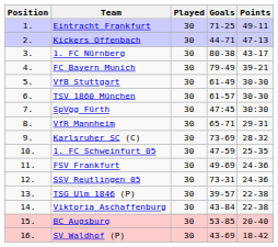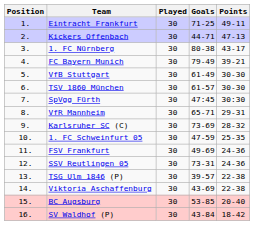 <table class="wikitable" style="width:410px; text-align: center;">
 <tr>
 <th>Position</th>
 <th>Team</th>
 <th>Played</th>
 <th>Goals</th>
 <th>Points</th>
 </tr>
 <tr bgcolor="#ccccff">
 <td>1.</td>
 <td align=left><a href='#'>Eintracht Frankfurt</a></td>
 <td>30</td>
 <td>71-25</td>
 <td>49-11</td>
 </tr>
 <tr bgcolor="#ccccff">
 <td>2.</td>
 <td align=left><a href='#'>Kickers Offenbach</a></td>
 <td>30</td>
 <td>44-71</td>
 <td>47-13</td>
 </tr>
 <tr>
 <td>3.</td>
 <td align=left><a href='#'>1. FC Nürnberg</a></td>
 <td>30</td>
 <td>80-38</td>
 <td>43-17</td>
 </tr>
 <tr>
 <td>4.</td>
 <td align=left><a href='#'>FC Bayern Munich</a></td>
 <td>30</td>
 <td>79-49</td>
 <td>39-21</td>
 </tr>
 <tr>
 <td>5.</td>
 <td align=left><a href='#'>VfB Stuttgart</a></td>
 <td>30</td>
 <td>61-49</td>
 <td>30-30</td>
 </tr>
 <tr>
 <td>6.</td>
 <td align=left><a href='#'>TSV 1860 München</a></td>
 <td>30</td>
 <td>61-57</td>
 <td>30-30</td>
 </tr>
 <tr>
 <td>7.</td>
 <td align=left><a href='#'>SpVgg Fürth</a></td>
 <td>30</td>
 <td>47:45</td>
 <td>30:30</td>
 </tr>
 <tr>
 <td>8.</td>
 <td align=left><a href='#'>VfR Mannheim</a></td>
 <td>30</td>
 <td>65-71</td>
 <td>29-31</td>
 </tr>
 <tr>
 <td>9.</td>
 <td align=left><a href='#'>Karlsruher SC</a> (C)</td>
 <td>30</td>
 <td>73-69</td>
 <td>28-32</td>
 </tr>
 <tr>
 <td>10.</td>
 <td align=left><a href='#'>1. FC Schweinfurt 05</a></td>
 <td>30</td>
 <td>47-59</td>
 <td>25-35</td>
 </tr>
 <tr>
 <td>11.</td>
 <td align=left><a href='#'>FSV Frankfurt</a></td>
 <td>30</td>
 <td>49-69</td>
 <td>24-36</td>
 </tr>
 <tr>
 <td>12.</td>
 <td align=left><a href='#'>SSV Reutlingen 05</a></td>
 <td>30</td>
 <td>73-31</td>
 <td>24-36</td>
 </tr>
 <tr>
 <td>13.</td>
 <td align=left><a href='#'>TSG Ulm 1846</a> (P)</td>
 <td>30</td>
 <td>39-57</td>
 <td>22-38</td>
 </tr>
 <tr>
 <td>14.</td>
 <td align=left><a href='#'>Viktoria Aschaffenburg</a></td>
 <td>30</td>
-<td>43-84</td>
+<td>43-69</td>
 <td>22-38</td>
 </tr>
 <tr bgcolor="#ffcccc">
 <td>15.</td>
 <td align=left><a href='#'>BC Augsburg</a></td>
 <td>30</td>
 <td>53-85</td>
 <td>20-40</td>
 </tr>
 <tr bgcolor="#ffcccc">
 <td>16.</td>
 <td align=left><a href='#'>SV Waldhof</a> (P)</td>
 <td>30</td>
-<td>43-69</td>
+<td>43-84</td>
 <td>18-42</td>
 </tr>
 </table>
